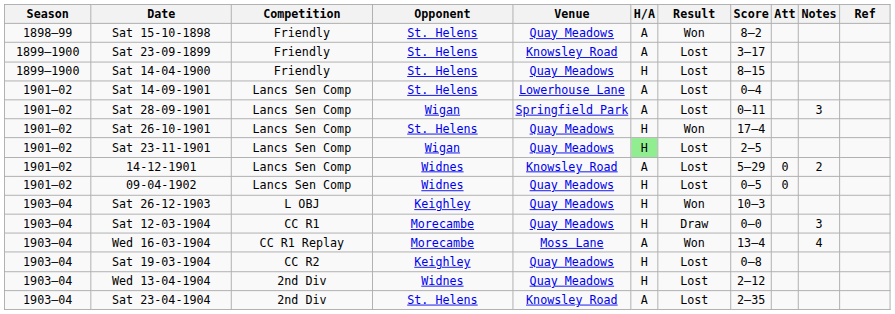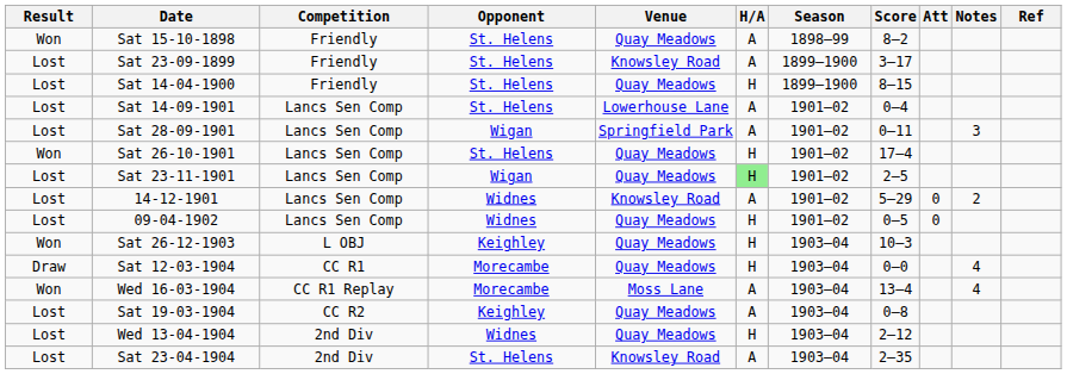 <table class="wikitable" style="text-align:center;">
 <tr>
-<th width=90 abbr="season">Season</th>
+<th width=75 abbr="Result">Result</th>
 <th width=150 abbr="Date">Date</th>
 <th width=150 abbr="Competition">Competition</th>
 <th width=150 abbr="Opp">Opponent</th>
 <th width 150 abbr="Venue">Venue</th>
 <th width 50 abbr="H/A">H/A</th>
-<th width=75 abbr="Result">Result</th>
+<th width=90 abbr="season">Season</th>
 <th width 100 abbr="Score">Score</th>
 <th width 150 abbr=" Att ">Att</th>
 <th width=40 abbr="Notes">Notes</th>
 <th width=50 abbr="Ref">Ref</th>
 </tr>
 <tr>
-<td>1898–99</td>
+<td>Won</td>
 <td>Sat 15-10-1898</td>
 <td>Friendly</td>
 <td><a href='#'>St. Helens</a></td>
 <td><a href='#'>Quay Meadows</a></td>
 <td>A</td>
-<td>Won</td>
+<td>1898–99</td>
 <td>8–2</td>
 <td></td>
 <td></td>
 <td></td>
 </tr>
 <tr>
-<td>1899–1900</td>
+<td>Lost</td>
 <td>Sat 23-09-1899</td>
 <td>Friendly</td>
 <td><a href='#'>St. Helens</a></td>
 <td><a href='#'>Knowsley Road</a></td>
 <td>A</td>
-<td>Lost</td>
+<td>1899–1900</td>
 <td>3–17</td>
 <td></td>
 <td></td>
 <td></td>
 </tr>
 <tr>
-<td>1899–1900</td>
+<td>Lost</td>
 <td>Sat 14-04-1900</td>
 <td>Friendly</td>
 <td><a href='#'>St. Helens</a></td>
 <td><a href='#'>Quay Meadows</a></td>
 <td>H</td>
-<td>Lost</td>
+<td>1899–1900</td>
 <td>8–15</td>
 <td></td>
 <td></td>
 <td></td>
 </tr>
 <tr>
-<td>1901–02</td>
+<td>Lost</td>
 <td>Sat 14-09-1901</td>
 <td>Lancs Sen Comp</td>
 <td><a href='#'>St. Helens</a></td>
 <td><a href='#'>Lowerhouse Lane</a></td>
 <td>A</td>
-<td>Lost</td>
+<td>1901–02</td>
 <td>0–4</td>
 <td></td>
 <td></td>
 <td></td>
 </tr>
 <tr>
-<td>1901–02</td>
+<td>Lost</td>
 <td>Sat 28-09-1901</td>
 <td>Lancs Sen Comp</td>
 <td><a href='#'>Wigan</a></td>
 <td><a href='#'>Springfield Park</a></td>
 <td>A</td>
-<td>Lost</td>
+<td>1901–02</td>
 <td>0–11</td>
 <td></td>
 <td>3</td>
 <td></td>
 </tr>
 <tr>
-<td>1901–02</td>
+<td>Won</td>
 <td>Sat 26-10-1901</td>
 <td>Lancs Sen Comp</td>
 <td><a href='#'>St. Helens</a></td>
 <td><a href='#'>Quay Meadows</a></td>
 <td>H</td>
-<td>Won</td>
+<td>1901–02</td>
 <td>17–4</td>
 <td></td>
 <td></td>
 <td></td>
 </tr>
 <tr>
-<td>1901–02</td>
+<td>Lost</td>
 <td>Sat 23-11-1901</td>
 <td>Lancs Sen Comp</td>
 <td><a href='#'>Wigan</a></td>
 <td><a href='#'>Quay Meadows</a></td>
 <td style="background: lightgreen;">H</td>
-<td>Lost</td>
+<td>1901–02</td>
 <td>2–5</td>
 <td></td>
 <td></td>
 <td></td>
 </tr>
 <tr>
-<td>1901–02</td>
+<td>Lost</td>
 <td>14-12-1901</td>
 <td>Lancs Sen Comp</td>
 <td><a href='#'>Widnes</a></td>
 <td><a href='#'>Knowsley Road</a></td>
 <td>A</td>
-<td>Lost</td>
+<td>1901–02</td>
 <td>5–29</td>
 <td>0</td>
 <td>2</td>
 <td></td>
 </tr>
 <tr>
-<td>1901–02</td>
+<td>Lost</td>
 <td>09-04-1902</td>
 <td>Lancs Sen Comp</td>
 <td><a href='#'>Widnes</a></td>
 <td><a href='#'>Quay Meadows</a></td>
 <td>H</td>
-<td>Lost</td>
+<td>1901–02</td>
 <td>0–5</td>
 <td>0</td>
 <td></td>
 <td></td>
 </tr>
 <tr>
-<td>1903–04</td>
+<td>Won</td>
 <td>Sat 26-12-1903</td>
 <td>L OBJ</td>
 <td><a href='#'>Keighley</a></td>
 <td><a href='#'>Quay Meadows</a></td>
 <td>H</td>
-<td>Won</td>
+<td>1903–04</td>
 <td>10–3</td>
 <td></td>
 <td></td>
 <td></td>
 </tr>
 <tr>
-<td>1903–04</td>
+<td>Draw</td>
 <td>Sat 12-03-1904</td>
 <td>CC R1</td>
 <td><a href='#'>Morecambe</a></td>
 <td><a href='#'>Quay Meadows</a></td>
 <td>H</td>
-<td>Draw</td>
+<td>1903–04</td>
 <td>0–0</td>
 <td></td>
-<td>3</td>
+<td>4</td>
 <td></td>
 </tr>
 <tr>
-<td>1903–04</td>
+<td>Won</td>
 <td>Wed 16-03-1904</td>
 <td>CC R1 Replay</td>
 <td><a href='#'>Morecambe</a></td>
 <td><a href='#'>Moss Lane</a></td>
 <td>A</td>
-<td>Won</td>
+<td>1903–04</td>
 <td>13–4</td>
 <td></td>
 <td>4</td>
 <td></td>
 </tr>
 <tr>
-<td>1903–04</td>
+<td>Lost</td>
 <td>Sat 19-03-1904</td>
 <td>CC R2</td>
 <td><a href='#'>Keighley</a></td>
 <td><a href='#'>Quay Meadows</a></td>
-<td>H</td>
-<td>Lost</td>
+<td>A</td>
+<td>1903–04</td>
 <td>0–8</td>
 <td></td>
 <td></td>
 <td></td>
 </tr>
 <tr>
-<td>1903–04</td>
+<td>Lost</td>
 <td>Wed 13-04-1904</td>
 <td>2nd Div</td>
 <td><a href='#'>Widnes</a></td>
 <td><a href='#'>Quay Meadows</a></td>
 <td>H</td>
-<td>Lost</td>
+<td>1903–04</td>
 <td>2–12</td>
 <td></td>
 <td></td>
 <td></td>
 </tr>
 <tr>
-<td>1903–04</td>
+<td>Lost</td>
 <td>Sat 23-04-1904</td>
 <td>2nd Div</td>
 <td><a href='#'>St. Helens</a></td>
 <td><a href='#'>Knowsley Road</a></td>
 <td>A</td>
-<td>Lost</td>
+<td>1903–04</td>
 <td>2–35</td>
 <td></td>
 <td></td>
 <td></td>
 </tr>
 </table>
